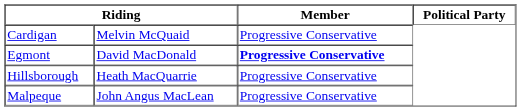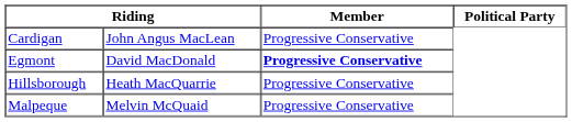 <table border="1" table width="610" cellpadding="2" cellspacing="0">
 <tr>
 <th colspan=2>Riding</th>
 <th>Member</th>
 <th>Political Party</th>
 </tr>
 <tr>
 <td><a href='#'>Cardigan</a></td>
-<td><a href='#'>Melvin McQuaid</a></td>
+<td><a href='#'>John Angus MacLean</a></td>
 <td><a href='#'>Progressive Conservative</a></td>
 </tr>
 <tr>
 <td><a href='#'>Egmont</a></td>
 <td><a href='#'>David MacDonald</a></td>
 <td><strong><a href='#'>Progressive Conservative</a></strong></td>
 </tr>
 <tr>
 <td><a href='#'>Hillsborough</a></td>
 <td><a href='#'>Heath MacQuarrie</a></td>
 <td><a href='#'>Progressive Conservative</a></td>
 </tr>
 <tr>
 <td><a href='#'>Malpeque</a></td>
-<td><a href='#'>John Angus MacLean</a></td>
+<td><a href='#'>Melvin McQuaid</a></td>
 <td><a href='#'>Progressive Conservative</a></td>
 </tr>
 </table>
